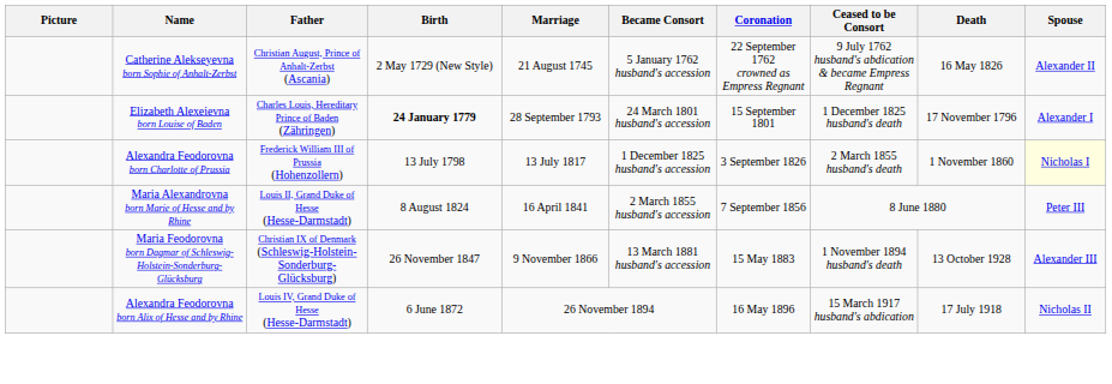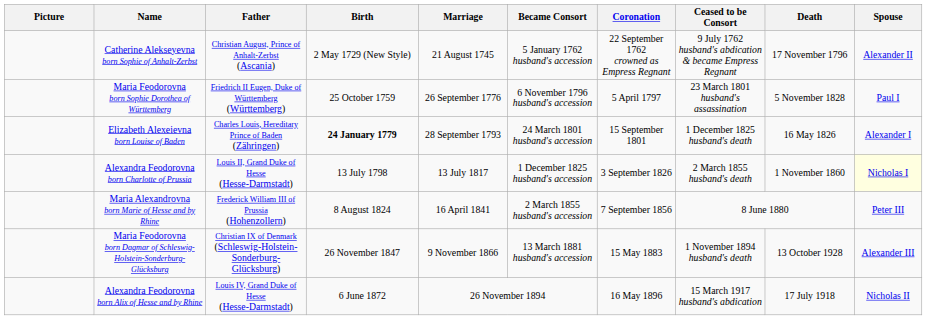 <table width=95% class="wikitable">
 <tr>
 <th width = "8%">Picture</th>
 <th width = "10%">Name</th>
 <th width = "9%">Father</th>
 <th width = "10%">Birth</th>
 <th width = "8%">Marriage</th>
 <th width = "8%">Became Consort</th>
 <th width = "7%"><a href='#'>Coronation</a></th>
 <th width = "8%">Ceased to be Consort</th>
 <th width = "8%">Death</th>
 <th width = "6%">Spouse</th>
 </tr>
 <tr>
 <td align="center"></td>
 <td align="center"><a href='#'>Catherine Alekseyevna<br><small><em>born Sophie of Anhalt-Zerbst</em></small></a></td>
 <td align="center"><small><a href='#'>Christian August, Prince of Anhalt-Zerbst</a></small><br>(<a href='#'>Ascania</a>)</td>
 <td align="center">2 May 1729 (New Style)</td>
 <td align="center">21 August 1745</td>
 <td align="center">5 January 1762<br><em>husband's accession</em></td>
 <td align="center">22 September 1762<br><em>crowned as Empress Regnant</em></td>
 <td align="center">9 July 1762<br><em>husband's abdication & became Empress Regnant</em></td>
-<td align="center">16 May 1826</td>
+<td align="center">17 November 1796</td>
 <td align="center"><a href='#'>Alexander II</a></td>
+</tr>
+<tr>
+<td align="center"></td>
+<td align="center"><a href='#'>Maria Feodorovna<br><small><em>born Sophie Dorothea of Württemberg</em></small></a></td>
+<td align="center"><small><a href='#'>Friedrich II Eugen, Duke of Württemberg</a></small> <br>(<a href='#'>Württemberg</a>)</td>
+<td align="center">25 October 1759</td>
+<td align="center">26 September 1776</td>
+<td align="center">6 November 1796<br><em>husband's accession</em></td>
+<td align="center">5 April 1797</td>
+<td align="center">23 March 1801<br><em>husband's assassination</em></td>
+<td align="center">5 November 1828</td>
+<td align="center"><a href='#'>Paul I</a></td>
 </tr>
 <tr>
 <td align="center"></td>
 <td align="center"><a href='#'>Elizabeth Alexeievna<br><small><em>born Louise of Baden</em></small></a></td>
 <td align="center"><small><a href='#'>Charles Louis, Hereditary Prince of Baden</a></small> <br>(<a href='#'>Zähringen</a>)</td>
 <td align="center"><strong>24 January 1779</strong></td>
 <td align="center">28 September 1793</td>
 <td align="center">24 March 1801<br><em>husband's accession</em></td>
 <td align="center">15 September 1801</td>
 <td align="center">1 December 1825<br><em>husband's death</em></td>
-<td align="center">17 November 1796</td>
+<td align="center">16 May 1826</td>
 <td align="center"><a href='#'>Alexander I</a></td>
 </tr>
 <tr>
 <td align="center"></td>
 <td align="center"><a href='#'>Alexandra Feodorovna<br><small><em>born Charlotte of Prussia</em></small></a></td>
-<td align="center"><small><a href='#'>Frederick William III of Prussia</a></small> <br>(<a href='#'>Hohenzollern</a>)</td>
+<td align="center"><small><a href='#'>Louis II, Grand Duke of Hesse</a></small><br>(<a href='#'>Hesse-Darmstadt</a>)</td>
 <td align="center">13 July 1798</td>
 <td align="center">13 July 1817</td>
 <td align="center">1 December 1825<br><em>husband's accession</em></td>
 <td align="center">3 September 1826</td>
 <td align="center">2 March 1855<br><em>husband's death</em></td>
 <td align="center">1 November 1860</td>
 <td align="center" style="background: lightyellow;"><a href='#'>Nicholas I</a></td>
 </tr>
 <tr>
 <td align="center"></td>
 <td align="center"><a href='#'>Maria Alexandrovna<br><small><em>born Marie of Hesse and by Rhine</em></small></a></td>
-<td align="center"><small><a href='#'>Louis II, Grand Duke of Hesse</a></small><br>(<a href='#'>Hesse-Darmstadt</a>)</td>
+<td align="center"><small><a href='#'>Frederick William III of Prussia</a></small> <br>(<a href='#'>Hohenzollern</a>)</td>
 <td align="center">8 August 1824</td>
 <td align="center">16 April 1841</td>
 <td align="center">2 March 1855<br><em>husband's accession</em></td>
 <td align="center">7 September 1856</td>
 <td align="center" colspan="2">8 June 1880</td>
 <td align="center"><a href='#'>Peter III</a></td>
 </tr>
 <tr>
 <td align="center"></td>
 <td align="center"><a href='#'>Maria Feodorovna<br><small><em>born Dagmar of Schleswig-Holstein-Sonderburg-Glücksburg</em></small><small></small></a></td>
 <td align="center"><small><a href='#'>Christian IX of Denmark</a></small> <br>(<a href='#'>Schleswig-Holstein-Sonderburg-Glücksburg</a>)</td>
 <td align="center">26 November 1847</td>
 <td align="center">9 November 1866</td>
 <td align="center">13 March 1881<br><em>husband's accession</em></td>
 <td align="center">15 May 1883</td>
 <td align="center">1 November 1894<br><em>husband's death</em></td>
 <td align="center">13 October 1928</td>
 <td align="center"><a href='#'>Alexander III</a></td>
 </tr>
 <tr>
 <td align="center"></td>
 <td align="center"><a href='#'>Alexandra Feodorovna<br><small><em>born Alix of Hesse and by Rhine</em></small></a></td>
 <td align="center"><small><a href='#'>Louis IV, Grand Duke of Hesse</a></small> <br>(<a href='#'>Hesse-Darmstadt</a>)</td>
 <td align="center">6 June 1872</td>
 <td align="center" colspan="2">26 November 1894</td>
 <td align="center">16 May 1896</td>
 <td align="center">15 March 1917<br><em>husband's abdication</em></td>
 <td align="center">17 July 1918</td>
 <td align="center"><a href='#'>Nicholas II</a></td>
 </tr>
 </table>
